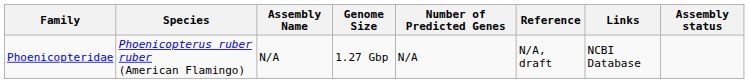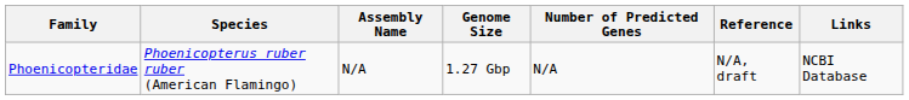 <table class="wikitable sortable">
 <tr>
 <th>Family</th>
 <th>Species</th>
 <th>Assembly Name</th>
 <th>Genome Size</th>
 <th>Number of Predicted Genes</th>
 <th>Reference</th>
 <th>Links</th>
-<th>Assembly status</th>
 </tr>
 <tr>
 <td><a href='#'>Phoenicopteridae</a></td>
 <td><em><a href='#'>Phoenicopterus ruber ruber</a></em><br>(American Flamingo)</td>
 <td>N/A</td>
 <td>1.27 Gbp</td>
 <td>N/A</td>
 <td>N/A, draft</td>
 <td>NCBI Database</td>
-<td></td>
 </tr>
 </table>
